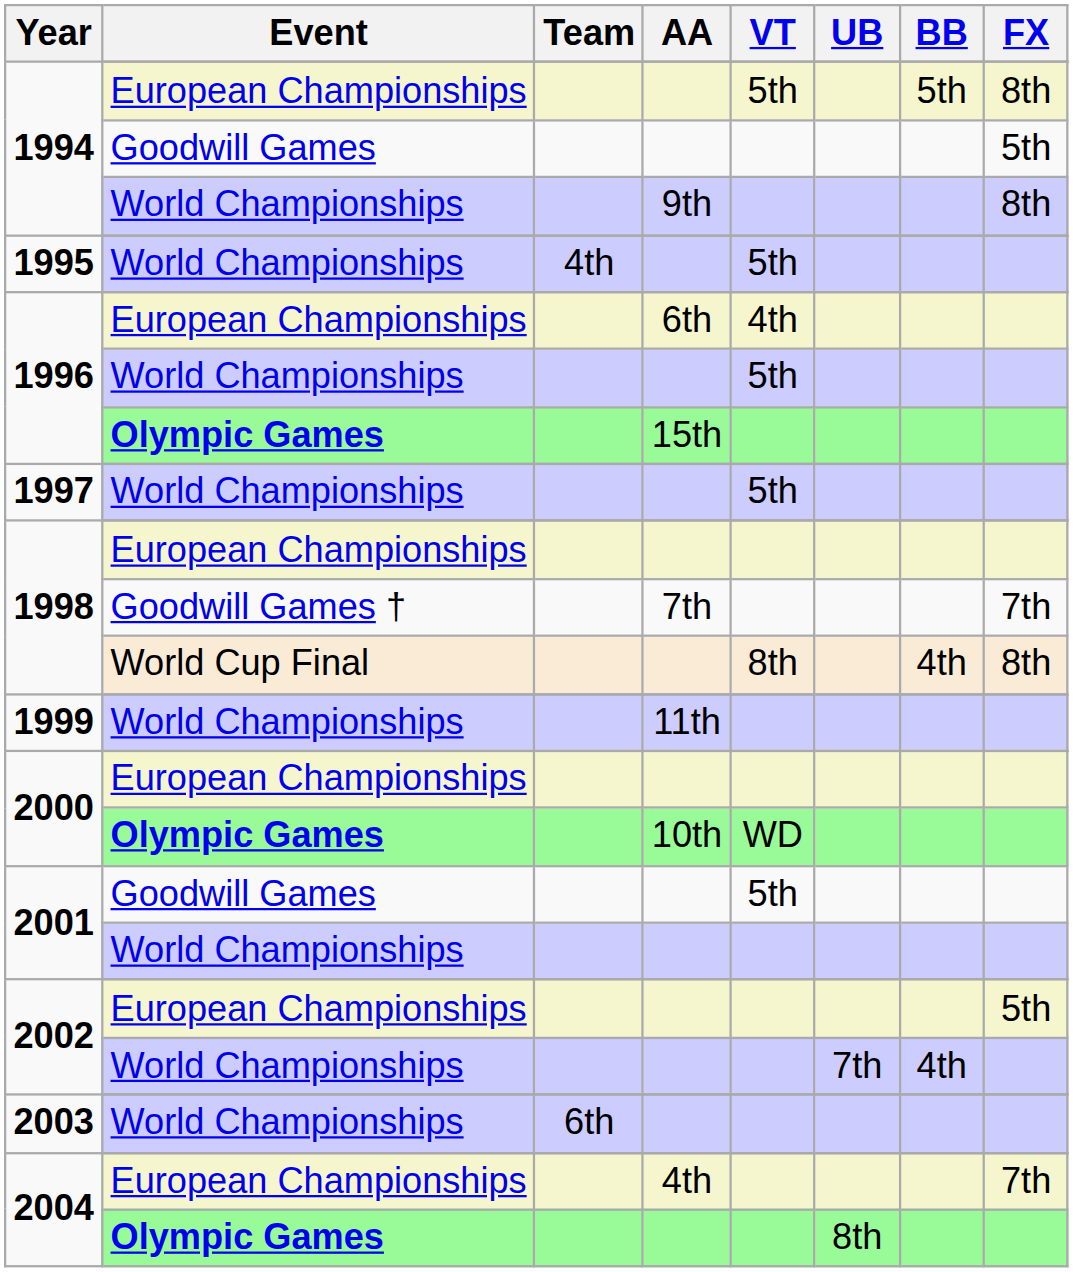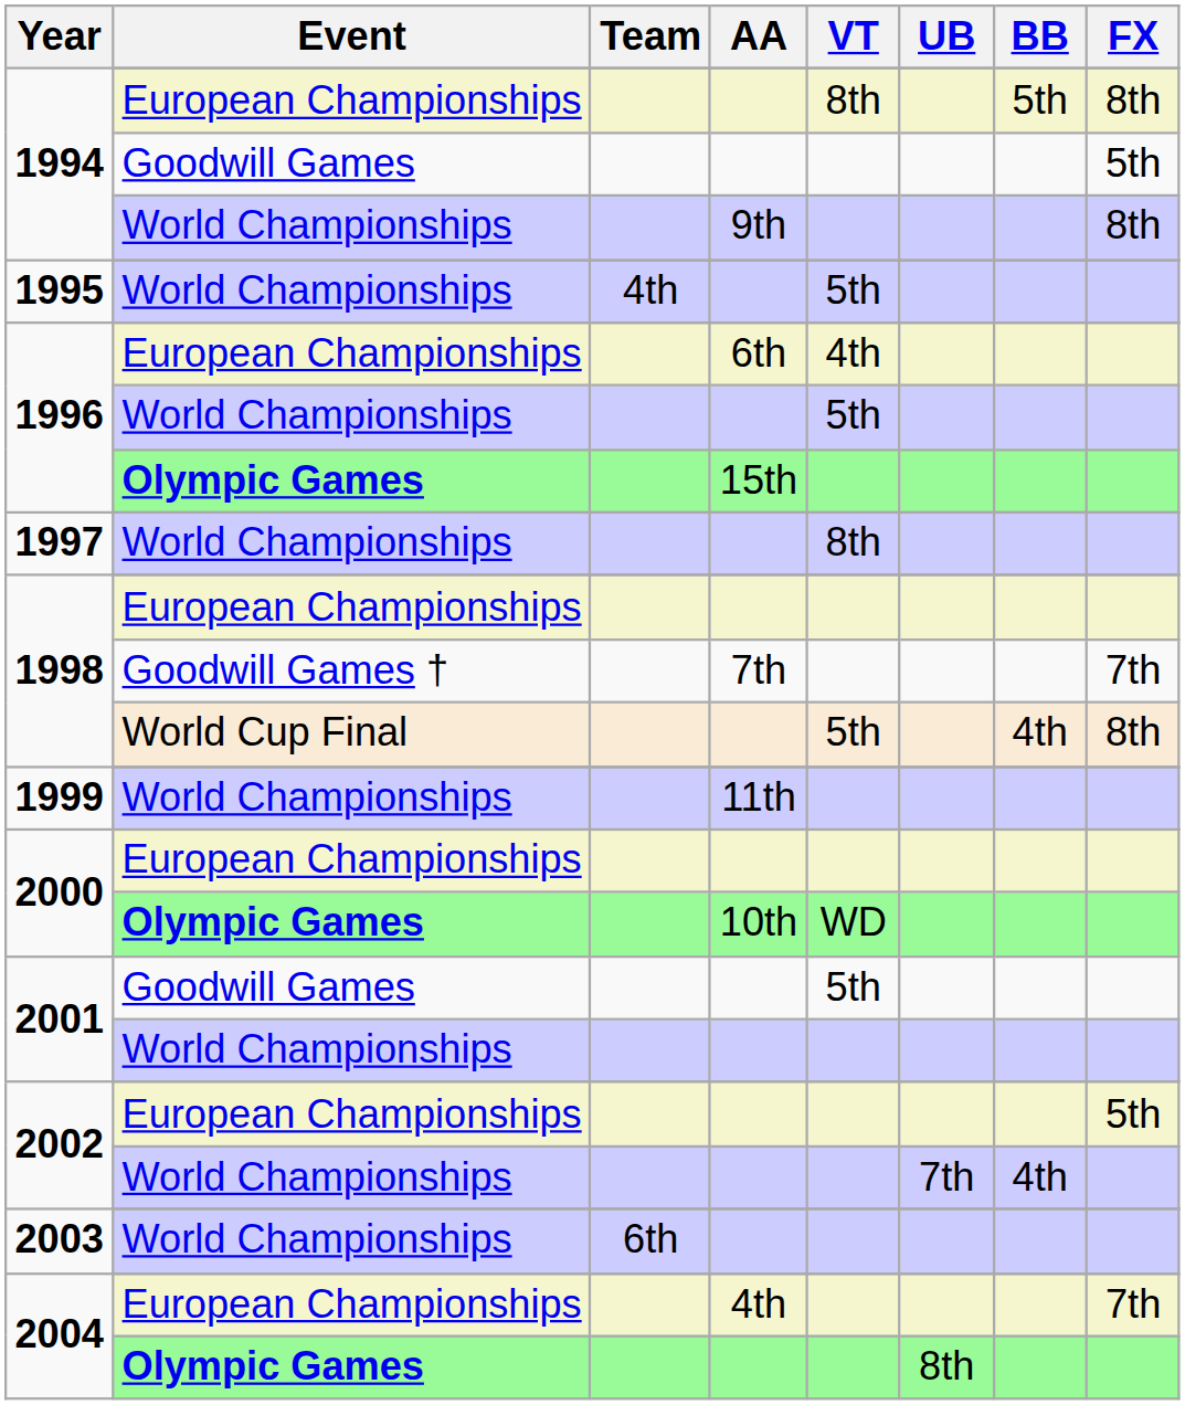 <table class="wikitable sortable" style="text-align:center">
 <tr>
 <th align=center>Year</th>
 <th align=center>Event</th>
 <th style="width:30px;">Team</th>
 <th style="width:30px;">AA</th>
 <th style="width:30px;"><a href='#'>VT</a></th>
 <th style="width:30px;"><a href='#'>UB</a></th>
 <th style="width:30px;"><a href='#'>BB</a></th>
 <th style="width:30px;"><a href='#'>FX</a></th>
 </tr>
 <tr>
 <td rowspan="4" align=center><strong>1994</strong></td>
 </tr>
 <tr bgcolor="#f5f6ce">
 <td align=left><a href='#'>European Championships</a></td>
 <td></td>
 <td></td>
-<td>5th</td>
+<td>8th</td>
 <td></td>
 <td>5th</td>
 <td>8th</td>
 </tr>
 <tr>
 <td align=left><a href='#'>Goodwill Games</a></td>
 <td></td>
 <td></td>
 <td></td>
 <td></td>
 <td></td>
 <td>5th</td>
 </tr>
 <tr bgcolor=#CCCCFF>
 <td align=left><a href='#'>World Championships</a></td>
 <td></td>
 <td>9th</td>
 <td></td>
 <td></td>
 <td></td>
 <td>8th</td>
 </tr>
 <tr>
 <td rowspan="2" align=center><strong>1995</strong></td>
 </tr>
 <tr bgcolor=#CCCCFF>
 <td align=left><a href='#'>World Championships</a></td>
 <td>4th</td>
 <td></td>
 <td>5th</td>
 <td></td>
 <td></td>
 <td></td>
 </tr>
 <tr>
 <td rowspan="4" align=center><strong>1996</strong></td>
 </tr>
 <tr bgcolor="#f5f6ce">
 <td align=left><a href='#'>European Championships</a></td>
 <td></td>
 <td>6th</td>
 <td>4th</td>
 <td></td>
 <td></td>
 <td></td>
 </tr>
 <tr bgcolor=#CCCCFF>
 <td align=left><a href='#'>World Championships</a></td>
 <td></td>
 <td></td>
 <td>5th</td>
 <td></td>
 <td></td>
 <td></td>
 </tr>
 <tr bgcolor=98FB98>
 <td align=left><strong><a href='#'>Olympic Games</a></strong></td>
 <td></td>
 <td>15th</td>
 <td></td>
 <td></td>
 <td></td>
 <td></td>
 </tr>
 <tr>
 <td rowspan="2" align=center><strong>1997</strong></td>
 </tr>
 <tr bgcolor=#CCCCFF>
 <td align=left><a href='#'>World Championships</a></td>
 <td></td>
 <td></td>
-<td>5th</td>
+<td>8th</td>
 <td></td>
 <td></td>
 <td></td>
 </tr>
 <tr>
 <td rowspan="4" align=center><strong>1998</strong></td>
 </tr>
 <tr bgcolor="#f5f6ce">
 <td align=left><a href='#'>European Championships</a></td>
 <td></td>
 <td></td>
 <td></td>
 <td></td>
 <td></td>
 <td></td>
 </tr>
 <tr>
 <td align=left><a href='#'>Goodwill Games</a> †</td>
 <td></td>
 <td>7th</td>
 <td></td>
 <td></td>
 <td></td>
 <td>7th</td>
 </tr>
 <tr bgcolor=#FAEBD7>
 <td align=left>World Cup Final</td>
 <td></td>
 <td></td>
-<td>8th</td>
+<td>5th</td>
 <td></td>
 <td>4th</td>
 <td>8th</td>
 </tr>
 <tr>
 <td rowspan="2" align=center><strong>1999</strong></td>
 </tr>
 <tr bgcolor=#CCCCFF>
 <td align=left><a href='#'>World Championships</a></td>
 <td></td>
 <td>11th</td>
 <td></td>
 <td></td>
 <td></td>
 <td></td>
 </tr>
 <tr>
 <td rowspan="3" align=center><strong>2000</strong></td>
 </tr>
 <tr bgcolor="#f5f6ce">
 <td align=left><a href='#'>European Championships</a></td>
 <td></td>
 <td></td>
 <td></td>
 <td></td>
 <td></td>
 <td></td>
 </tr>
 <tr bgcolor=98FB98>
 <td align=left><strong><a href='#'>Olympic Games</a></strong></td>
 <td></td>
 <td>10th</td>
 <td>WD</td>
 <td></td>
 <td></td>
 <td></td>
 </tr>
 <tr>
 <td rowspan="2" align=center><strong>2001</strong></td>
 <td align=left><a href='#'>Goodwill Games</a></td>
 <td></td>
 <td></td>
 <td>5th</td>
 <td></td>
 <td></td>
 <td></td>
 </tr>
 <tr bgcolor=#CCCCFF>
 <td align=left><a href='#'>World Championships</a></td>
 <td></td>
 <td></td>
 <td></td>
 <td></td>
 <td></td>
 <td></td>
 </tr>
 <tr>
 <td rowspan="3" align=center><strong>2002</strong></td>
 </tr>
 <tr bgcolor="#f5f6ce">
 <td align=left><a href='#'>European Championships</a></td>
 <td></td>
 <td></td>
 <td></td>
 <td></td>
 <td></td>
 <td>5th</td>
 </tr>
 <tr bgcolor=#CCCCFF>
 <td align=left><a href='#'>World Championships</a></td>
 <td></td>
 <td></td>
 <td></td>
 <td>7th</td>
 <td>4th</td>
 <td></td>
 </tr>
 <tr>
 <td rowspan="2" align=center><strong>2003</strong></td>
 </tr>
 <tr bgcolor=#CCCCFF>
 <td align=left><a href='#'>World Championships</a></td>
 <td>6th</td>
 <td></td>
 <td></td>
 <td></td>
 <td></td>
 <td></td>
 </tr>
 <tr>
 <td rowspan="3" align=center><strong>2004</strong></td>
 </tr>
 <tr bgcolor="#f5f6ce">
 <td align=left><a href='#'>European Championships</a></td>
 <td></td>
 <td>4th</td>
 <td></td>
 <td></td>
 <td></td>
 <td>7th</td>
 </tr>
 <tr bgcolor=98FB98>
 <td align=left><strong><a href='#'>Olympic Games</a></strong></td>
 <td></td>
 <td></td>
 <td></td>
 <td>8th</td>
 <td></td>
 <td></td>
 </tr>
 </table>
